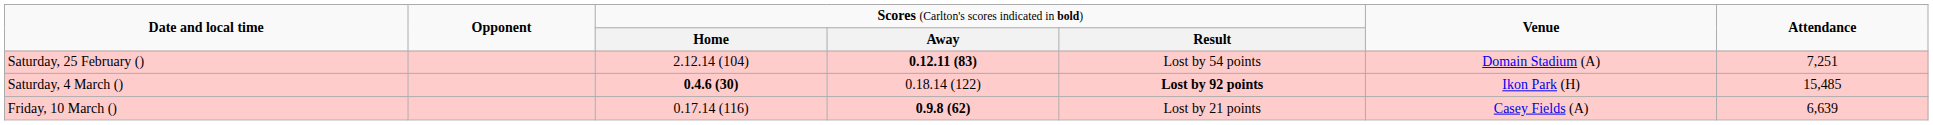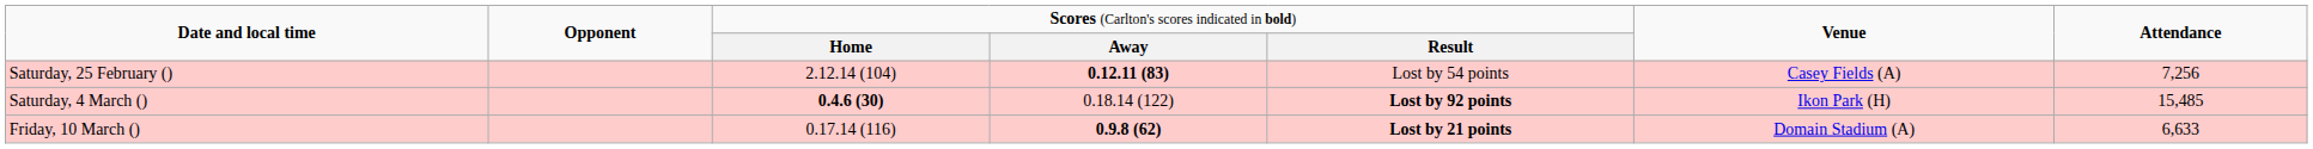 <table class="wikitable" style="font-size:90%; text-align:center; width: 100%; margin-left: auto; margin-right: auto;">
 <tr>
 <td rowspan=2><strong>Date and local time</strong></td>
 <td rowspan=2><strong>Opponent</strong></td>
 <td colspan=3><strong>Scores</strong> <small>(Carlton's scores indicated in <strong>bold</strong>)</small></td>
 <td rowspan=2><strong>Venue</strong></td>
 <td rowspan=2><strong>Attendance</strong></td>
 </tr>
 <tr>
 <th>Home</th>
 <th>Away</th>
 <th>Result</th>
 </tr>
 <tr style="background:#fcc;">
 <td align=left>Saturday, 25 February ()</td>
 <td align=left></td>
 <td>2.12.14 (104)</td>
 <td><strong>0.12.11 (83)</strong></td>
 <td>Lost by 54 points</td>
-<td><a href='#'>Domain Stadium</a> (A)</td>
-<td>7,251</td>
+<td><a href='#'>Casey Fields</a> (A)</td>
+<td>7,256</td>
 </tr>
 <tr style="background:#fcc;">
 <td align=left>Saturday, 4 March ()</td>
 <td align=left></td>
 <td><strong>0.4.6 (30)</strong></td>
 <td>0.18.14 (122)</td>
 <td><strong>Lost by 92 points</strong></td>
 <td><a href='#'>Ikon Park</a> (H)</td>
 <td>15,485</td>
 </tr>
 <tr style="background:#fcc;">
 <td align=left>Friday, 10 March ()</td>
 <td align=left></td>
 <td>0.17.14 (116)</td>
 <td><strong>0.9.8 (62)</strong></td>
-<td>Lost by 21 points</td>
-<td><a href='#'>Casey Fields</a> (A)</td>
-<td>6,639</td>
+<td><strong>Lost by 21 points</strong></td>
+<td><a href='#'>Domain Stadium</a> (A)</td>
+<td>6,633</td>
 </tr>
 </table>
